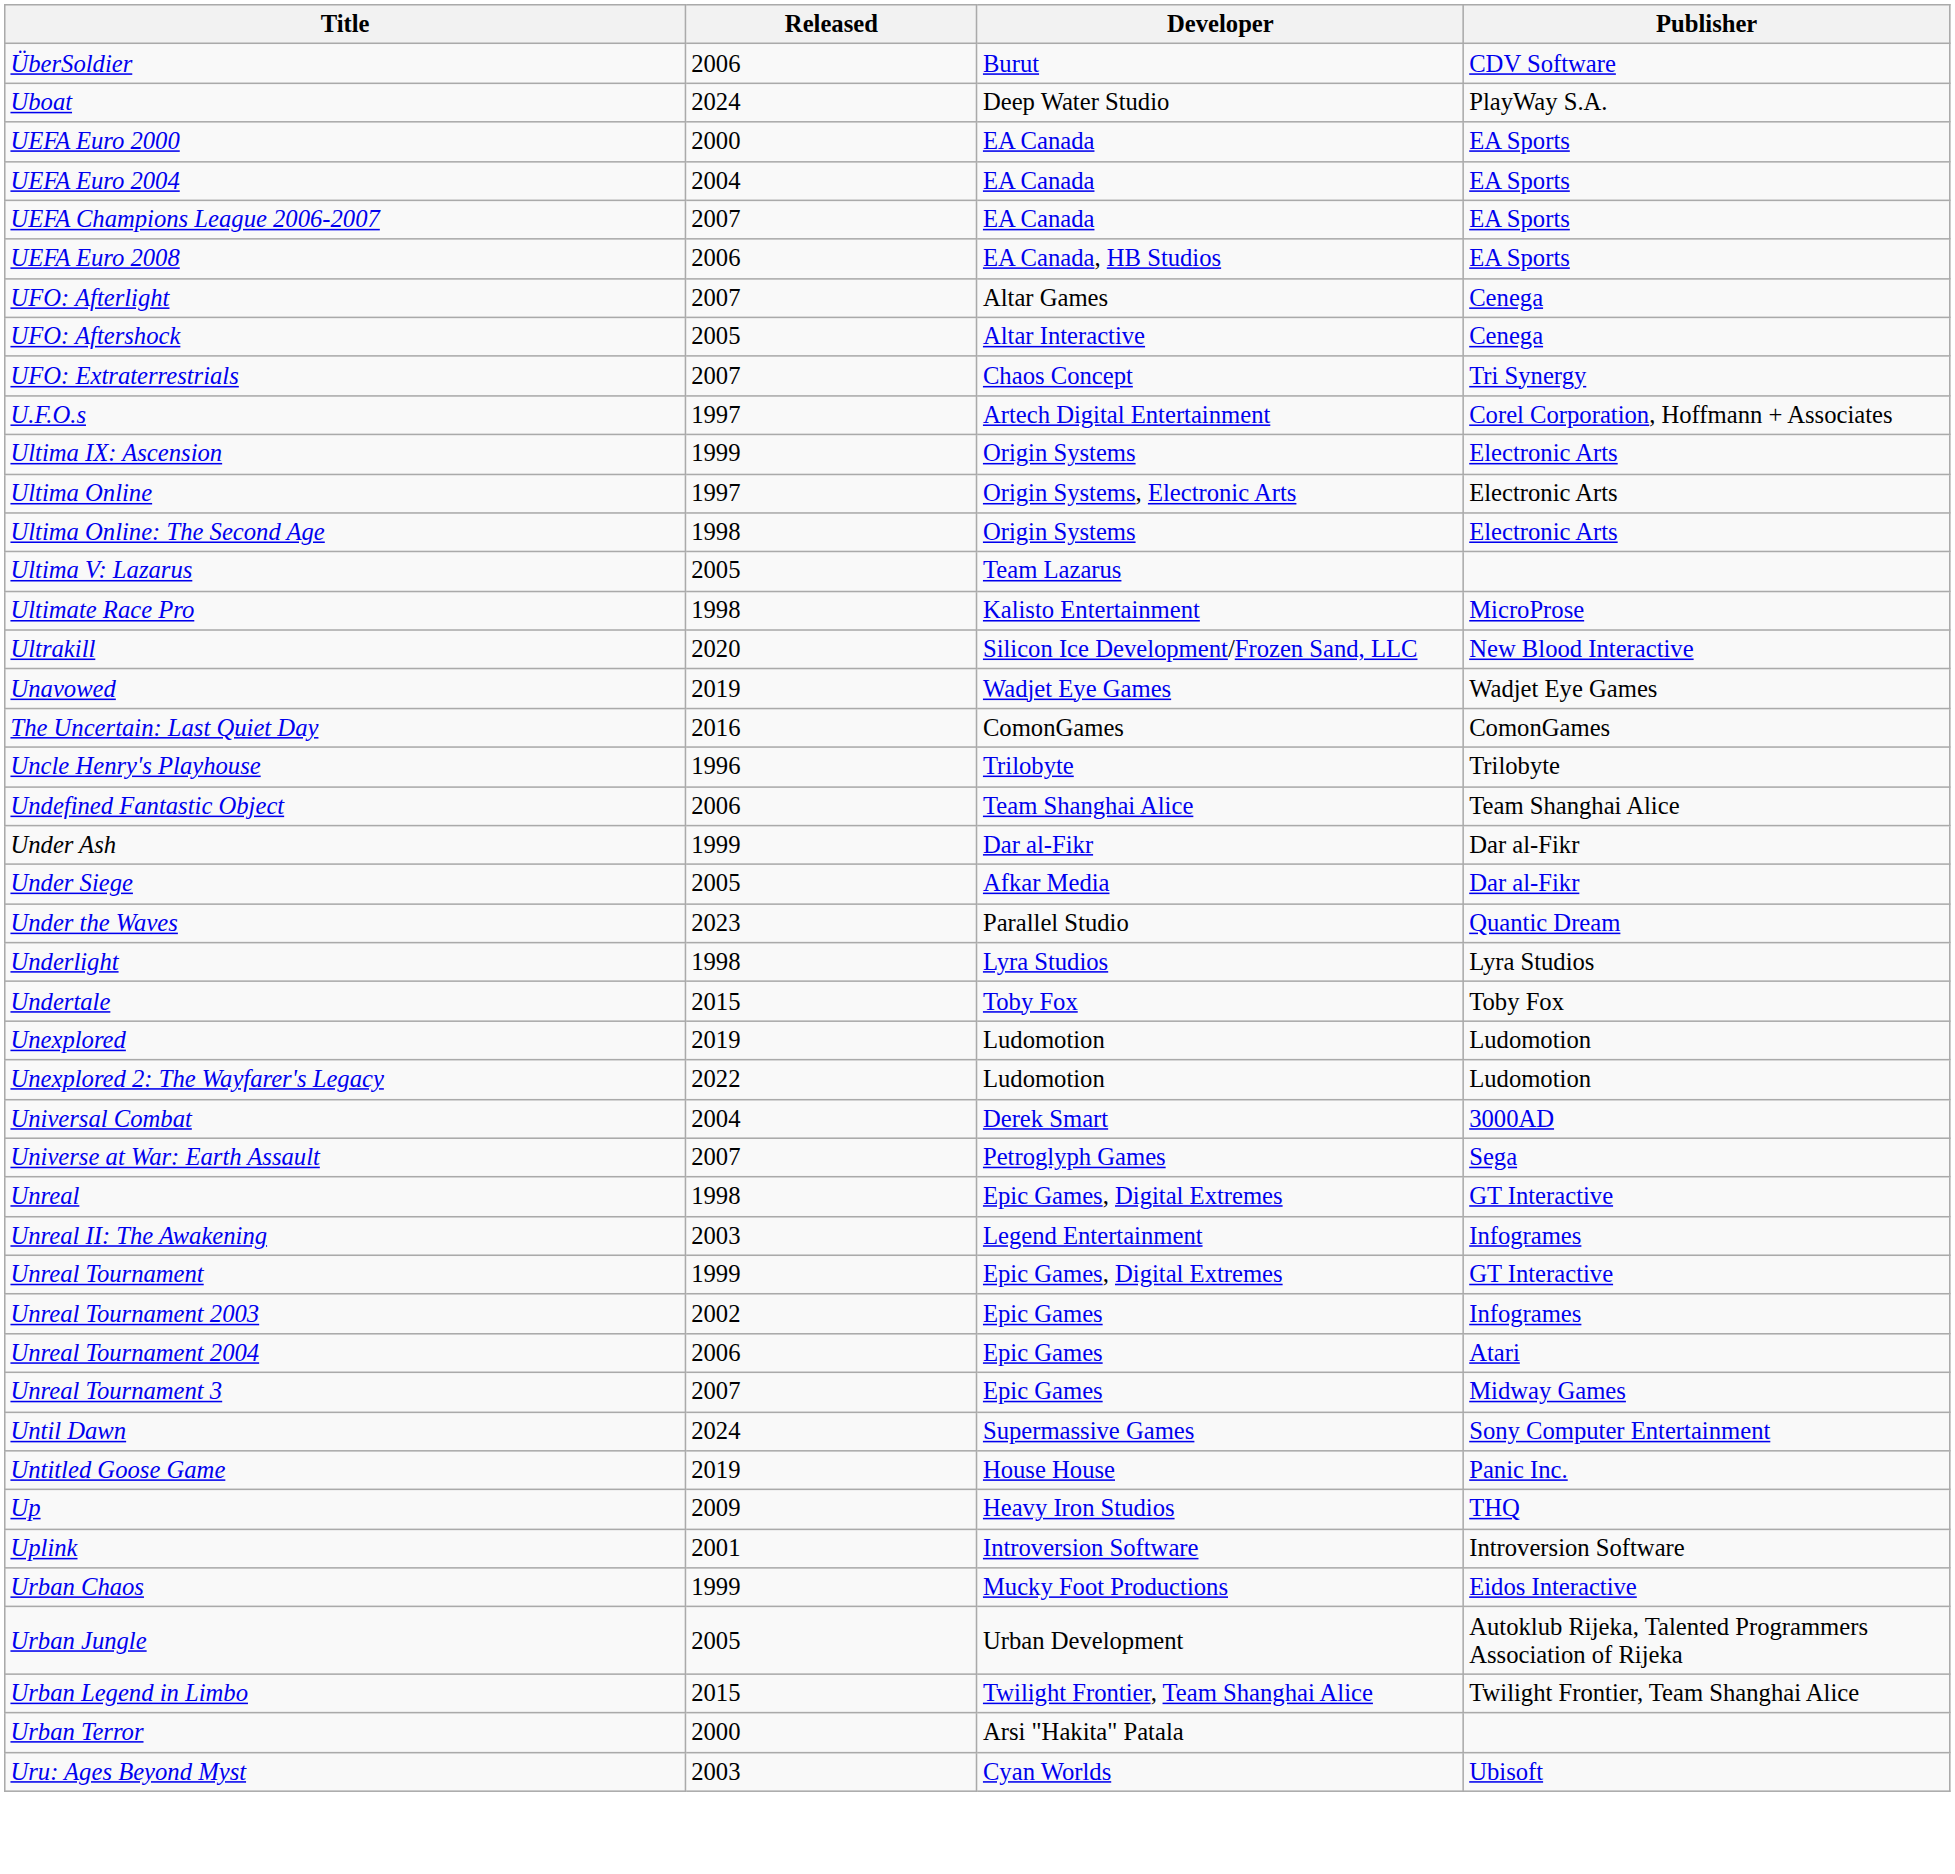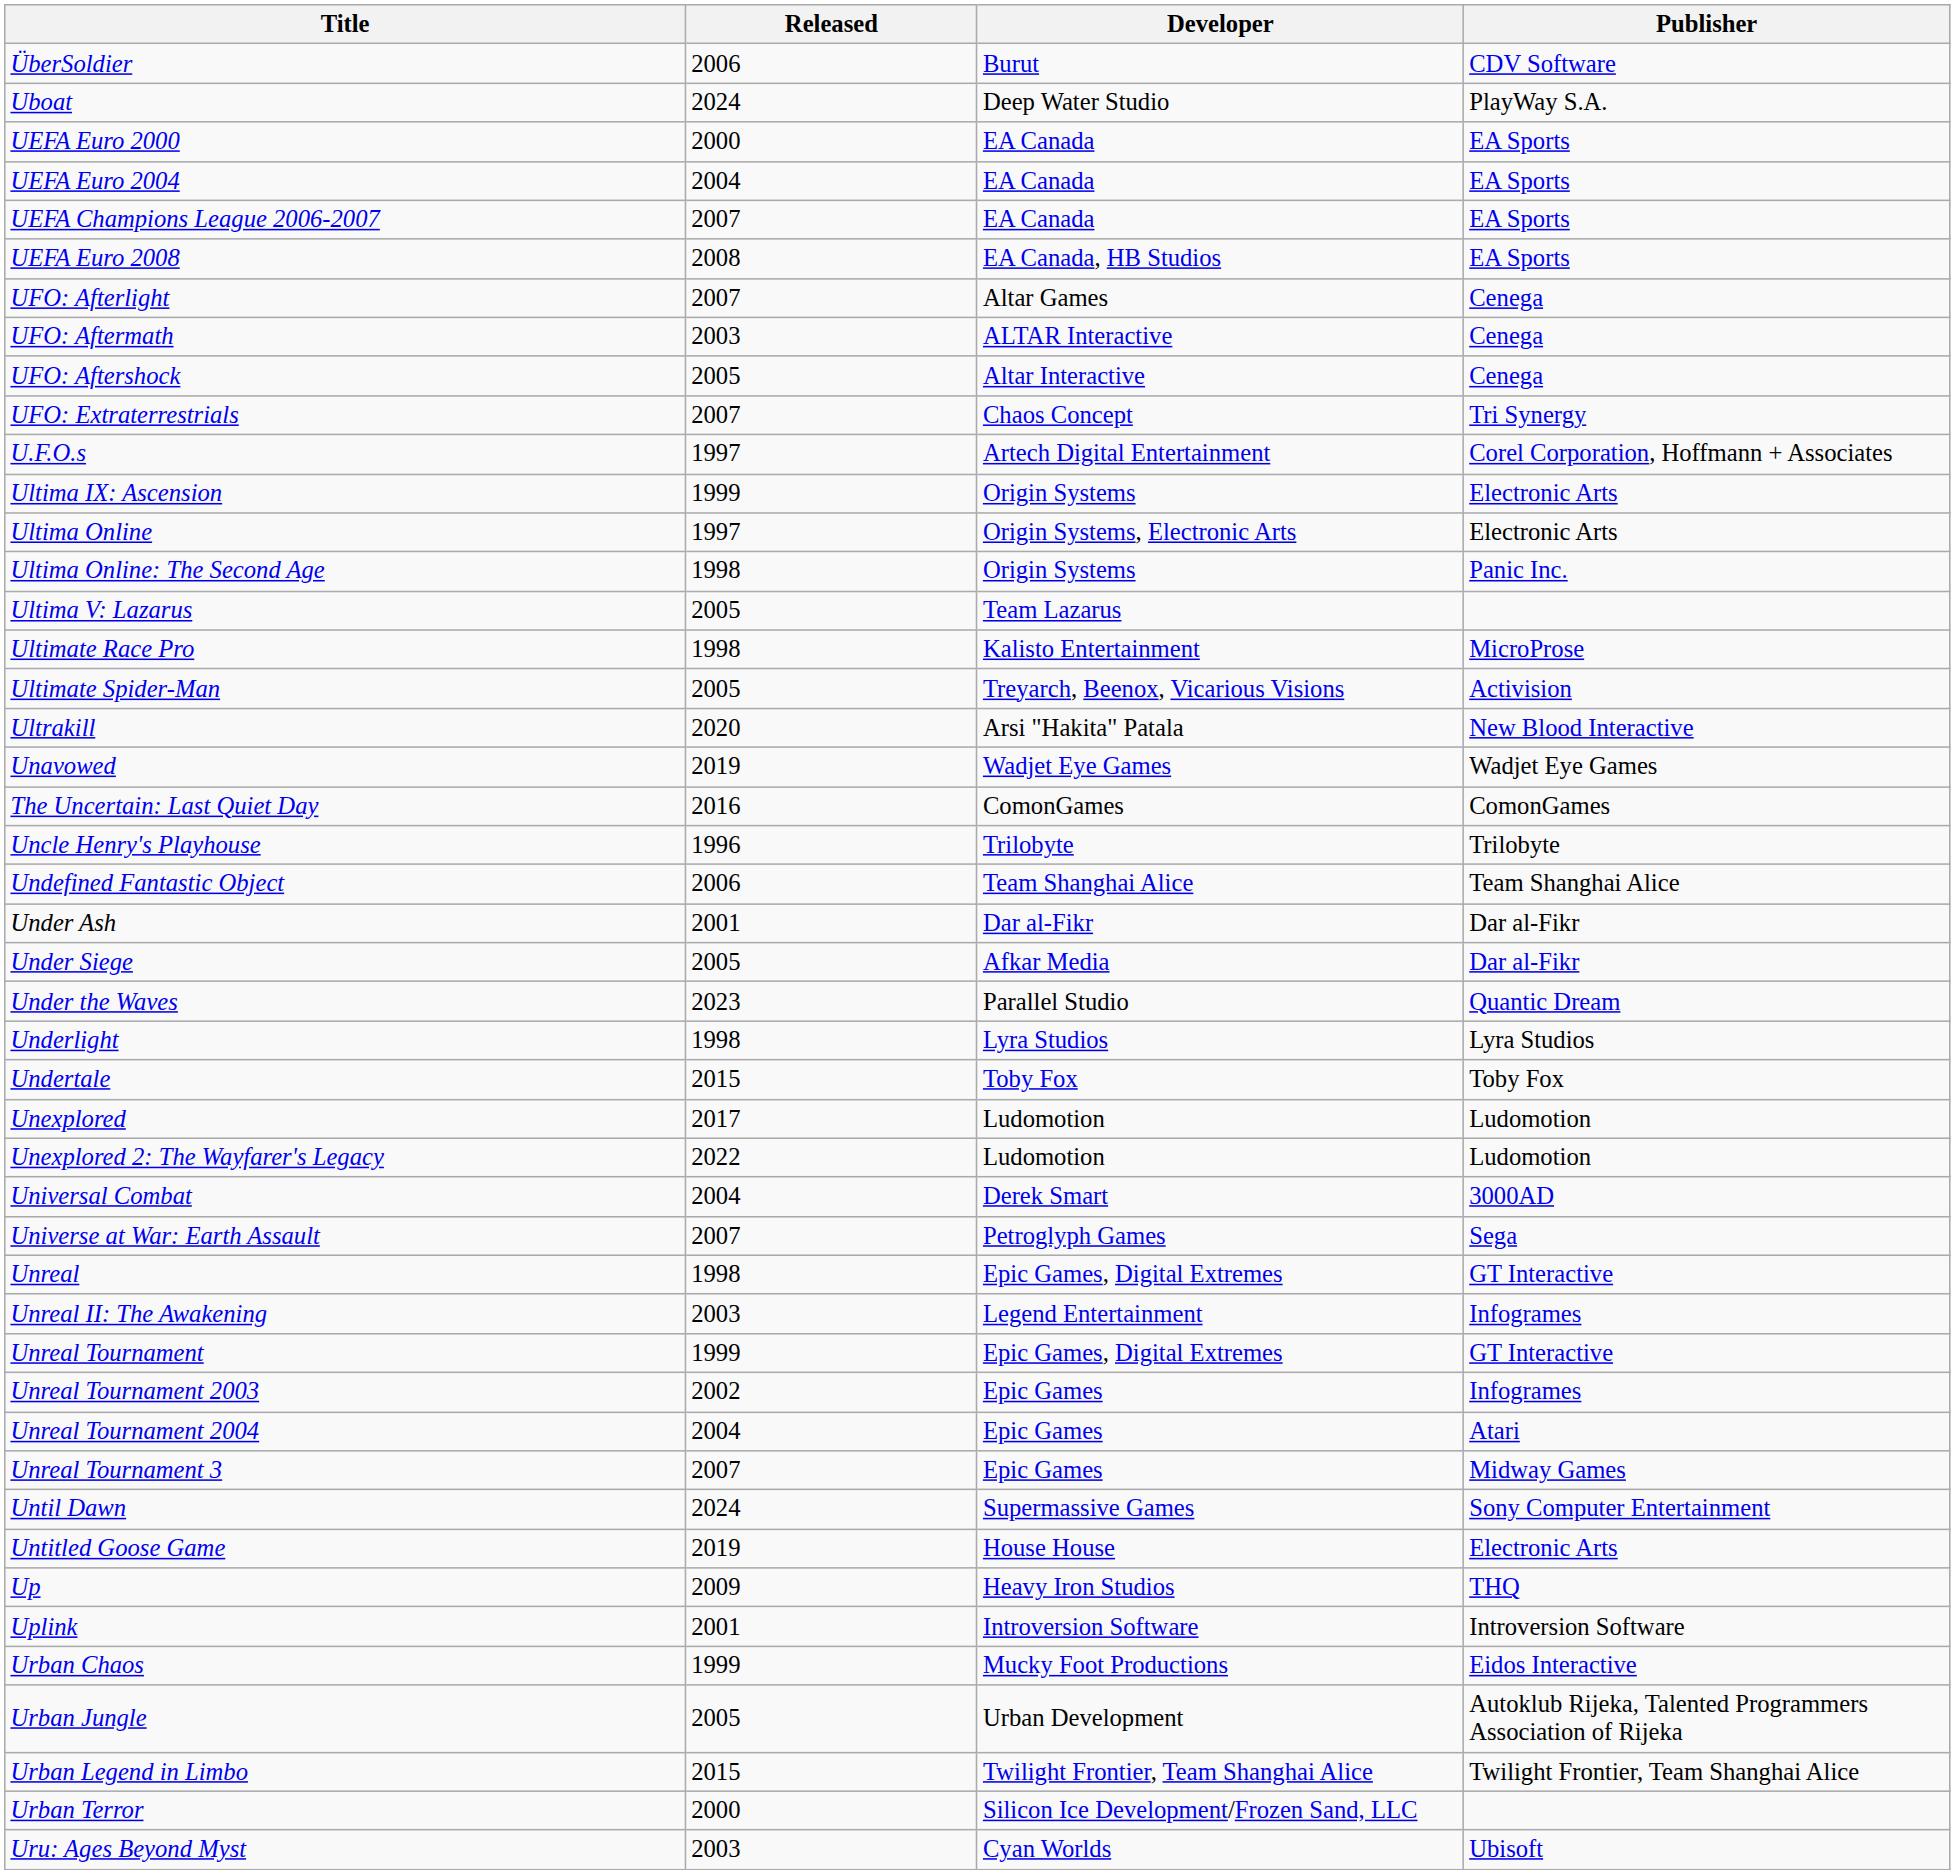 <table class="wikitable sortable" width="100%" style="margin:0px 0px">
 <tr>
 <th width=35%>Title</th>
 <th width=15%>Released</th>
 <th width=25%>Developer</th>
 <th width=25%>Publisher</th>
 </tr>
 <tr>
 <td><em><a href='#'>ÜberSoldier</a></em></td>
 <td>2006</td>
 <td><a href='#'>Burut</a></td>
 <td><a href='#'>CDV Software</a></td>
 </tr>
 <tr>
 <td><a href='#'><em>Uboat</em></a></td>
 <td>2024</td>
 <td>Deep Water Studio</td>
 <td>PlayWay S.A.</td>
 </tr>
 <tr>
 <td><em><a href='#'>UEFA Euro 2000</a></em></td>
 <td>2000</td>
 <td><a href='#'>EA Canada</a></td>
 <td><a href='#'>EA Sports</a></td>
 </tr>
 <tr>
 <td><em><a href='#'>UEFA Euro 2004</a></em></td>
 <td>2004</td>
 <td><a href='#'>EA Canada</a></td>
 <td><a href='#'>EA Sports</a></td>
 </tr>
 <tr>
 <td><em><a href='#'>UEFA Champions League 2006-2007</a></em></td>
 <td>2007</td>
 <td><a href='#'>EA Canada</a></td>
 <td><a href='#'>EA Sports</a></td>
 </tr>
 <tr>
 <td><em><a href='#'>UEFA Euro 2008</a></em></td>
-<td>2006</td>
+<td>2008</td>
 <td><a href='#'>EA Canada</a>, <a href='#'>HB Studios</a></td>
 <td><a href='#'>EA Sports</a></td>
 </tr>
 <tr>
 <td><em><a href='#'>UFO: Afterlight</a></em></td>
 <td>2007</td>
 <td>Altar Games</td>
+<td><a href='#'>Cenega</a></td>
+</tr>
+<tr>
+<td><em><a href='#'>UFO: Aftermath</a></em></td>
+<td>2003</td>
+<td><a href='#'>ALTAR Interactive</a></td>
 <td><a href='#'>Cenega</a></td>
 </tr>
 <tr>
 <td><em><a href='#'>UFO: Aftershock</a></em></td>
 <td>2005</td>
 <td><a href='#'>Altar Interactive</a></td>
 <td><a href='#'>Cenega</a></td>
 </tr>
 <tr>
 <td><em><a href='#'>UFO: Extraterrestrials</a></em></td>
 <td>2007</td>
 <td><a href='#'>Chaos Concept</a></td>
 <td><a href='#'>Tri Synergy</a></td>
 </tr>
 <tr>
 <td><em><a href='#'>U.F.O.s</a></em></td>
 <td>1997</td>
 <td><a href='#'>Artech Digital Entertainment</a></td>
 <td><a href='#'>Corel Corporation</a>, Hoffmann + Associates</td>
 </tr>
 <tr>
 <td><em><a href='#'>Ultima IX: Ascension</a></em></td>
 <td>1999</td>
 <td><a href='#'>Origin Systems</a></td>
 <td><a href='#'>Electronic Arts</a></td>
 </tr>
 <tr>
 <td><em><a href='#'>Ultima Online</a></em></td>
 <td>1997</td>
 <td><a href='#'>Origin Systems</a>, <a href='#'>Electronic Arts</a></td>
 <td>Electronic Arts</td>
 </tr>
 <tr>
 <td><em><a href='#'>Ultima Online: The Second Age</a></em></td>
 <td>1998</td>
 <td><a href='#'>Origin Systems</a></td>
-<td><a href='#'>Electronic Arts</a></td>
+<td><a href='#'>Panic Inc.</a></td>
 </tr>
 <tr>
 <td><em><a href='#'>Ultima V: Lazarus</a></em></td>
 <td>2005</td>
 <td><a href='#'>Team Lazarus</a></td>
 <td></td>
 </tr>
 <tr>
 <td><em><a href='#'>Ultimate Race Pro</a></em></td>
 <td>1998</td>
 <td><a href='#'>Kalisto Entertainment</a></td>
 <td><a href='#'>MicroProse</a></td>
 </tr>
 <tr>
+<td><em><a href='#'>Ultimate Spider-Man</a></em></td>
+<td>2005</td>
+<td><a href='#'>Treyarch</a>, <a href='#'>Beenox</a>, <a href='#'>Vicarious Visions</a></td>
+<td><a href='#'>Activision</a></td>
+</tr>
+<tr>
 <td><em><a href='#'>Ultrakill</a></em></td>
 <td>2020</td>
-<td><a href='#'>Silicon Ice Development</a>/<a href='#'>Frozen Sand, LLC</a></td>
+<td>Arsi "Hakita" Patala</td>
 <td><a href='#'>New Blood Interactive</a></td>
 </tr>
 <tr>
 <td><em><a href='#'>Unavowed</a></em></td>
 <td>2019</td>
 <td><a href='#'>Wadjet Eye Games</a></td>
 <td>Wadjet Eye Games</td>
 </tr>
 <tr>
 <td><em><a href='#'>The Uncertain: Last Quiet Day</a></em></td>
 <td>2016</td>
 <td>ComonGames</td>
 <td>ComonGames</td>
 </tr>
 <tr>
 <td><em><a href='#'>Uncle Henry's Playhouse</a></em></td>
 <td>1996</td>
 <td><a href='#'>Trilobyte</a></td>
 <td>Trilobyte</td>
 </tr>
 <tr>
 <td><em><a href='#'>Undefined Fantastic Object</a></em></td>
 <td>2006</td>
 <td><a href='#'>Team Shanghai Alice</a></td>
 <td>Team Shanghai Alice</td>
 </tr>
 <tr>
 <td><em>Under Ash</em></td>
-<td>1999</td>
+<td>2001</td>
 <td><a href='#'>Dar al-Fikr</a></td>
 <td>Dar al-Fikr</td>
 </tr>
 <tr>
 <td><em><a href='#'>Under Siege</a></em></td>
 <td>2005</td>
 <td><a href='#'>Afkar Media</a></td>
 <td><a href='#'>Dar al-Fikr</a></td>
 </tr>
 <tr>
 <td><em><a href='#'>Under the Waves</a></em></td>
 <td>2023</td>
 <td>Parallel Studio</td>
 <td><a href='#'>Quantic Dream</a></td>
 </tr>
 <tr>
 <td><em><a href='#'>Underlight</a></em></td>
 <td>1998</td>
 <td><a href='#'>Lyra Studios</a></td>
 <td>Lyra Studios</td>
 </tr>
 <tr>
 <td><em><a href='#'>Undertale</a></em></td>
 <td>2015</td>
 <td><a href='#'>Toby Fox</a></td>
 <td>Toby Fox</td>
 </tr>
 <tr>
 <td><em><a href='#'>Unexplored</a></em></td>
-<td>2019</td>
+<td>2017</td>
 <td>Ludomotion</td>
 <td>Ludomotion</td>
 </tr>
 <tr>
 <td><em><a href='#'>Unexplored 2: The Wayfarer's Legacy</a></em></td>
 <td>2022</td>
 <td>Ludomotion</td>
 <td>Ludomotion</td>
 </tr>
 <tr>
 <td><em><a href='#'>Universal Combat</a></em></td>
 <td>2004</td>
 <td><a href='#'>Derek Smart</a></td>
 <td><a href='#'>3000AD</a></td>
 </tr>
 <tr>
 <td><em><a href='#'>Universe at War: Earth Assault</a></em></td>
 <td>2007</td>
 <td><a href='#'>Petroglyph Games</a></td>
 <td><a href='#'>Sega</a></td>
 </tr>
 <tr>
 <td><em><a href='#'>Unreal</a></em></td>
 <td>1998</td>
 <td><a href='#'>Epic Games</a>, <a href='#'>Digital Extremes</a></td>
 <td><a href='#'>GT Interactive</a></td>
 </tr>
 <tr>
 <td><em><a href='#'>Unreal II: The Awakening</a></em></td>
 <td>2003</td>
 <td><a href='#'>Legend Entertainment</a></td>
 <td><a href='#'>Infogrames</a></td>
 </tr>
 <tr>
 <td><em><a href='#'>Unreal Tournament</a></em></td>
 <td>1999</td>
 <td><a href='#'>Epic Games</a>, <a href='#'>Digital Extremes</a></td>
 <td><a href='#'>GT Interactive</a></td>
 </tr>
 <tr>
 <td><em><a href='#'>Unreal Tournament 2003</a></em></td>
 <td>2002</td>
 <td><a href='#'>Epic Games</a></td>
 <td><a href='#'>Infogrames</a></td>
 </tr>
 <tr>
 <td><em><a href='#'>Unreal Tournament 2004</a></em></td>
-<td>2006</td>
+<td>2004</td>
 <td><a href='#'>Epic Games</a></td>
 <td><a href='#'>Atari</a></td>
 </tr>
 <tr>
 <td><em><a href='#'>Unreal Tournament 3</a></em></td>
 <td>2007</td>
 <td><a href='#'>Epic Games</a></td>
 <td><a href='#'>Midway Games</a></td>
 </tr>
 <tr>
 <td><em><a href='#'>Until Dawn</a></em></td>
 <td>2024</td>
 <td><a href='#'>Supermassive Games</a></td>
 <td><a href='#'>Sony Computer Entertainment</a></td>
 </tr>
 <tr>
 <td><em><a href='#'>Untitled Goose Game</a></em></td>
 <td>2019</td>
 <td><a href='#'>House House</a></td>
-<td><a href='#'>Panic Inc.</a></td>
+<td><a href='#'>Electronic Arts</a></td>
 </tr>
 <tr>
 <td><em><a href='#'>Up</a></em></td>
 <td>2009</td>
 <td><a href='#'>Heavy Iron Studios</a></td>
 <td><a href='#'>THQ</a></td>
 </tr>
 <tr>
 <td><em><a href='#'>Uplink</a></em></td>
 <td>2001</td>
 <td><a href='#'>Introversion Software</a></td>
 <td>Introversion Software</td>
 </tr>
 <tr>
 <td><em><a href='#'>Urban Chaos</a></em></td>
 <td>1999</td>
 <td><a href='#'>Mucky Foot Productions</a></td>
 <td><a href='#'>Eidos Interactive</a></td>
 </tr>
 <tr>
 <td><em><a href='#'>Urban Jungle</a></em></td>
 <td>2005</td>
 <td>Urban Development</td>
 <td>Autoklub Rijeka, Talented Programmers Association of Rijeka</td>
 </tr>
 <tr>
 <td><em><a href='#'>Urban Legend in Limbo</a></em></td>
 <td>2015</td>
 <td><a href='#'>Twilight Frontier</a>, <a href='#'>Team Shanghai Alice</a></td>
 <td>Twilight Frontier, Team Shanghai Alice</td>
 </tr>
 <tr>
 <td><em><a href='#'>Urban Terror</a></em></td>
 <td>2000</td>
-<td>Arsi "Hakita" Patala</td>
+<td><a href='#'>Silicon Ice Development</a>/<a href='#'>Frozen Sand, LLC</a></td>
 <td></td>
 </tr>
 <tr>
 <td><em><a href='#'>Uru: Ages Beyond Myst</a></em></td>
 <td>2003</td>
 <td><a href='#'>Cyan Worlds</a></td>
 <td><a href='#'>Ubisoft</a></td>
 </tr>
 </table>
